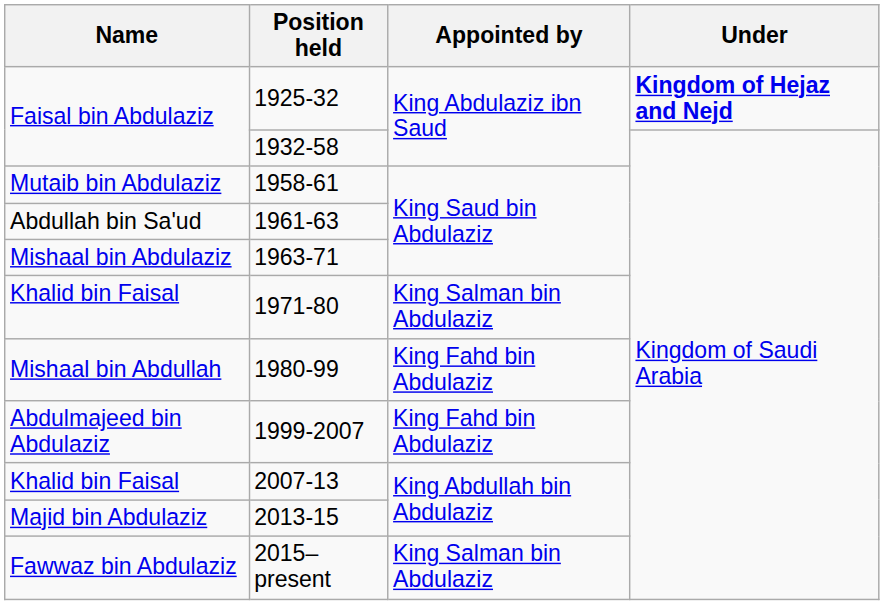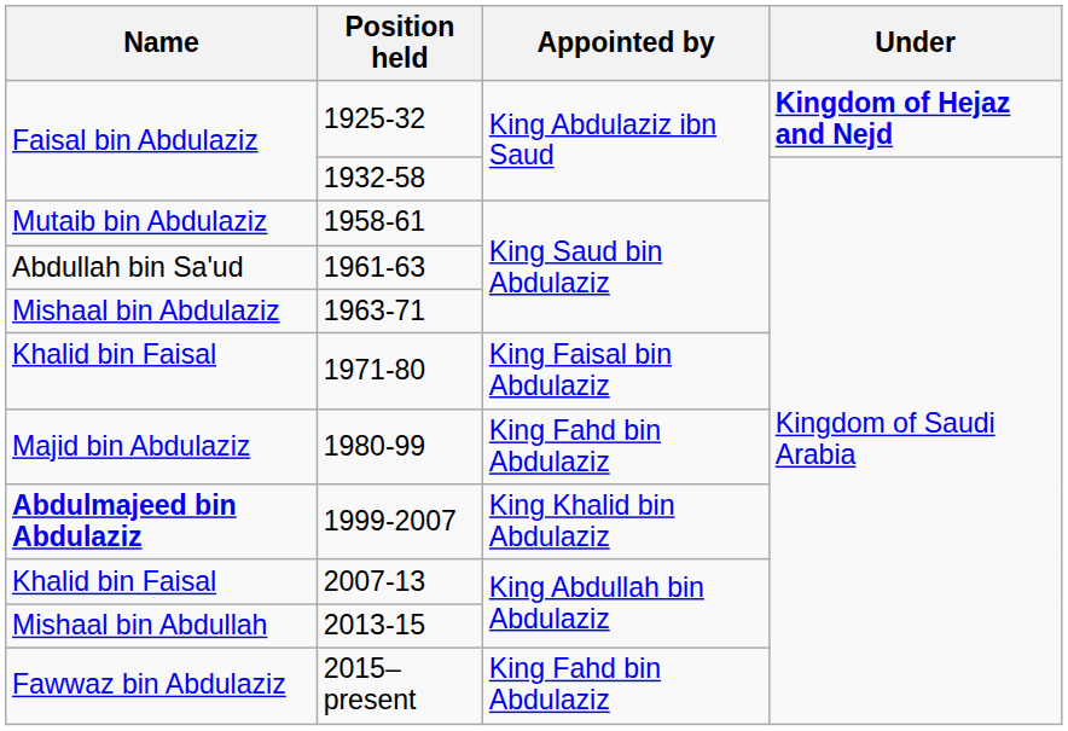 <table class="wikitable">
 <tr>
 <th>Name</th>
 <th>Position held</th>
 <th>Appointed by</th>
 <th>Under</th>
 </tr>
 <tr>
 <td rowspan="2"><a href='#'>Faisal bin Abdulaziz</a><br></td>
 <td>1925-32</td>
 <td rowspan="2"><a href='#'>King Abdulaziz ibn Saud</a></td>
 <td><strong><a href='#'>Kingdom of Hejaz and Nejd</a></strong></td>
 </tr>
 <tr>
 <td>1932-58</td>
 <td rowspan="10"><a href='#'>Kingdom of Saudi Arabia</a></td>
 </tr>
 <tr>
 <td><a href='#'>Mutaib bin Abdulaziz</a><br></td>
 <td>1958-61</td>
 <td rowspan="3"><a href='#'>King Saud bin Abdulaziz</a></td>
 </tr>
 <tr>
 <td>Abdullah bin Sa'ud<br></td>
 <td>1961-63</td>
 </tr>
 <tr>
 <td><a href='#'>Mishaal bin Abdulaziz</a><br></td>
 <td>1963-71</td>
 </tr>
 <tr>
 <td><a href='#'>Khalid bin Faisal</a><br><br></td>
 <td>1971-80</td>
-<td><a href='#'>King Salman bin Abdulaziz</a></td>
+<td><a href='#'>King Faisal bin Abdulaziz</a></td>
 </tr>
 <tr>
-<td><a href='#'>Mishaal bin Abdullah</a><br></td>
+<td><a href='#'>Majid bin Abdulaziz</a><br></td>
 <td>1980-99</td>
 <td><a href='#'>King Fahd bin Abdulaziz</a></td>
 </tr>
 <tr>
-<td><a href='#'>Abdulmajeed bin Abdulaziz</a><br></td>
+<td><strong><a href='#'>Abdulmajeed bin Abdulaziz</a><br></strong></td>
 <td>1999-2007</td>
-<td><a href='#'>King Fahd bin Abdulaziz</a></td>
+<td><a href='#'>King Khalid bin Abdulaziz</a></td>
 </tr>
 <tr>
 <td><a href='#'>Khalid bin Faisal</a><br></td>
 <td>2007-13</td>
 <td rowspan="2"><a href='#'>King Abdullah bin Abdulaziz</a></td>
 </tr>
 <tr>
-<td><a href='#'>Majid bin Abdulaziz</a><br></td>
+<td><a href='#'>Mishaal bin Abdullah</a><br></td>
 <td>2013-15</td>
 </tr>
 <tr>
 <td><a href='#'>Fawwaz bin Abdulaziz</a><br></td>
 <td>2015–present</td>
-<td><a href='#'>King Salman bin Abdulaziz</a></td>
+<td><a href='#'>King Fahd bin Abdulaziz</a></td>
 </tr>
 </table>
